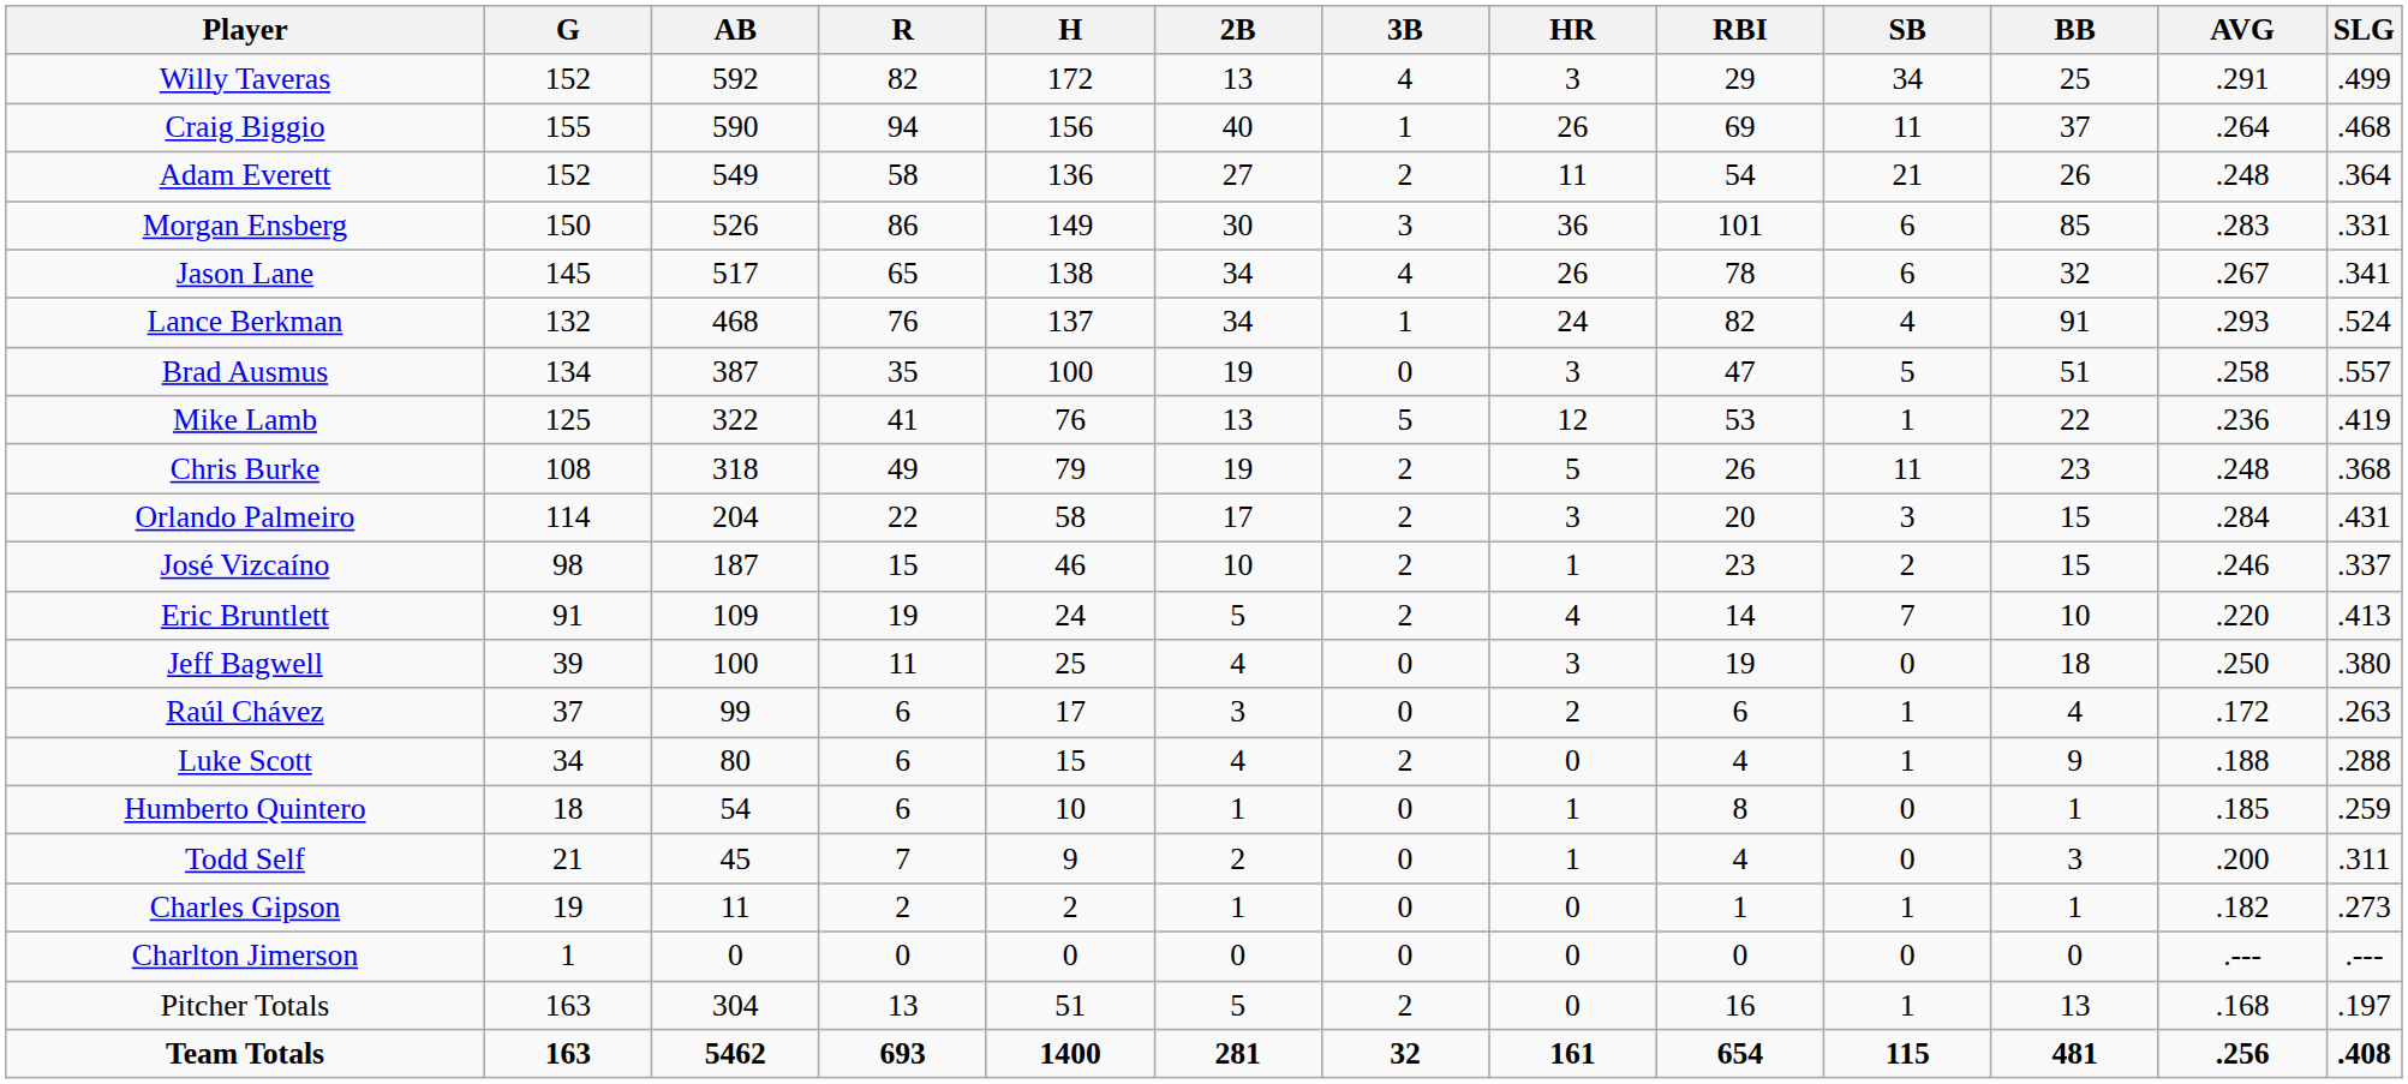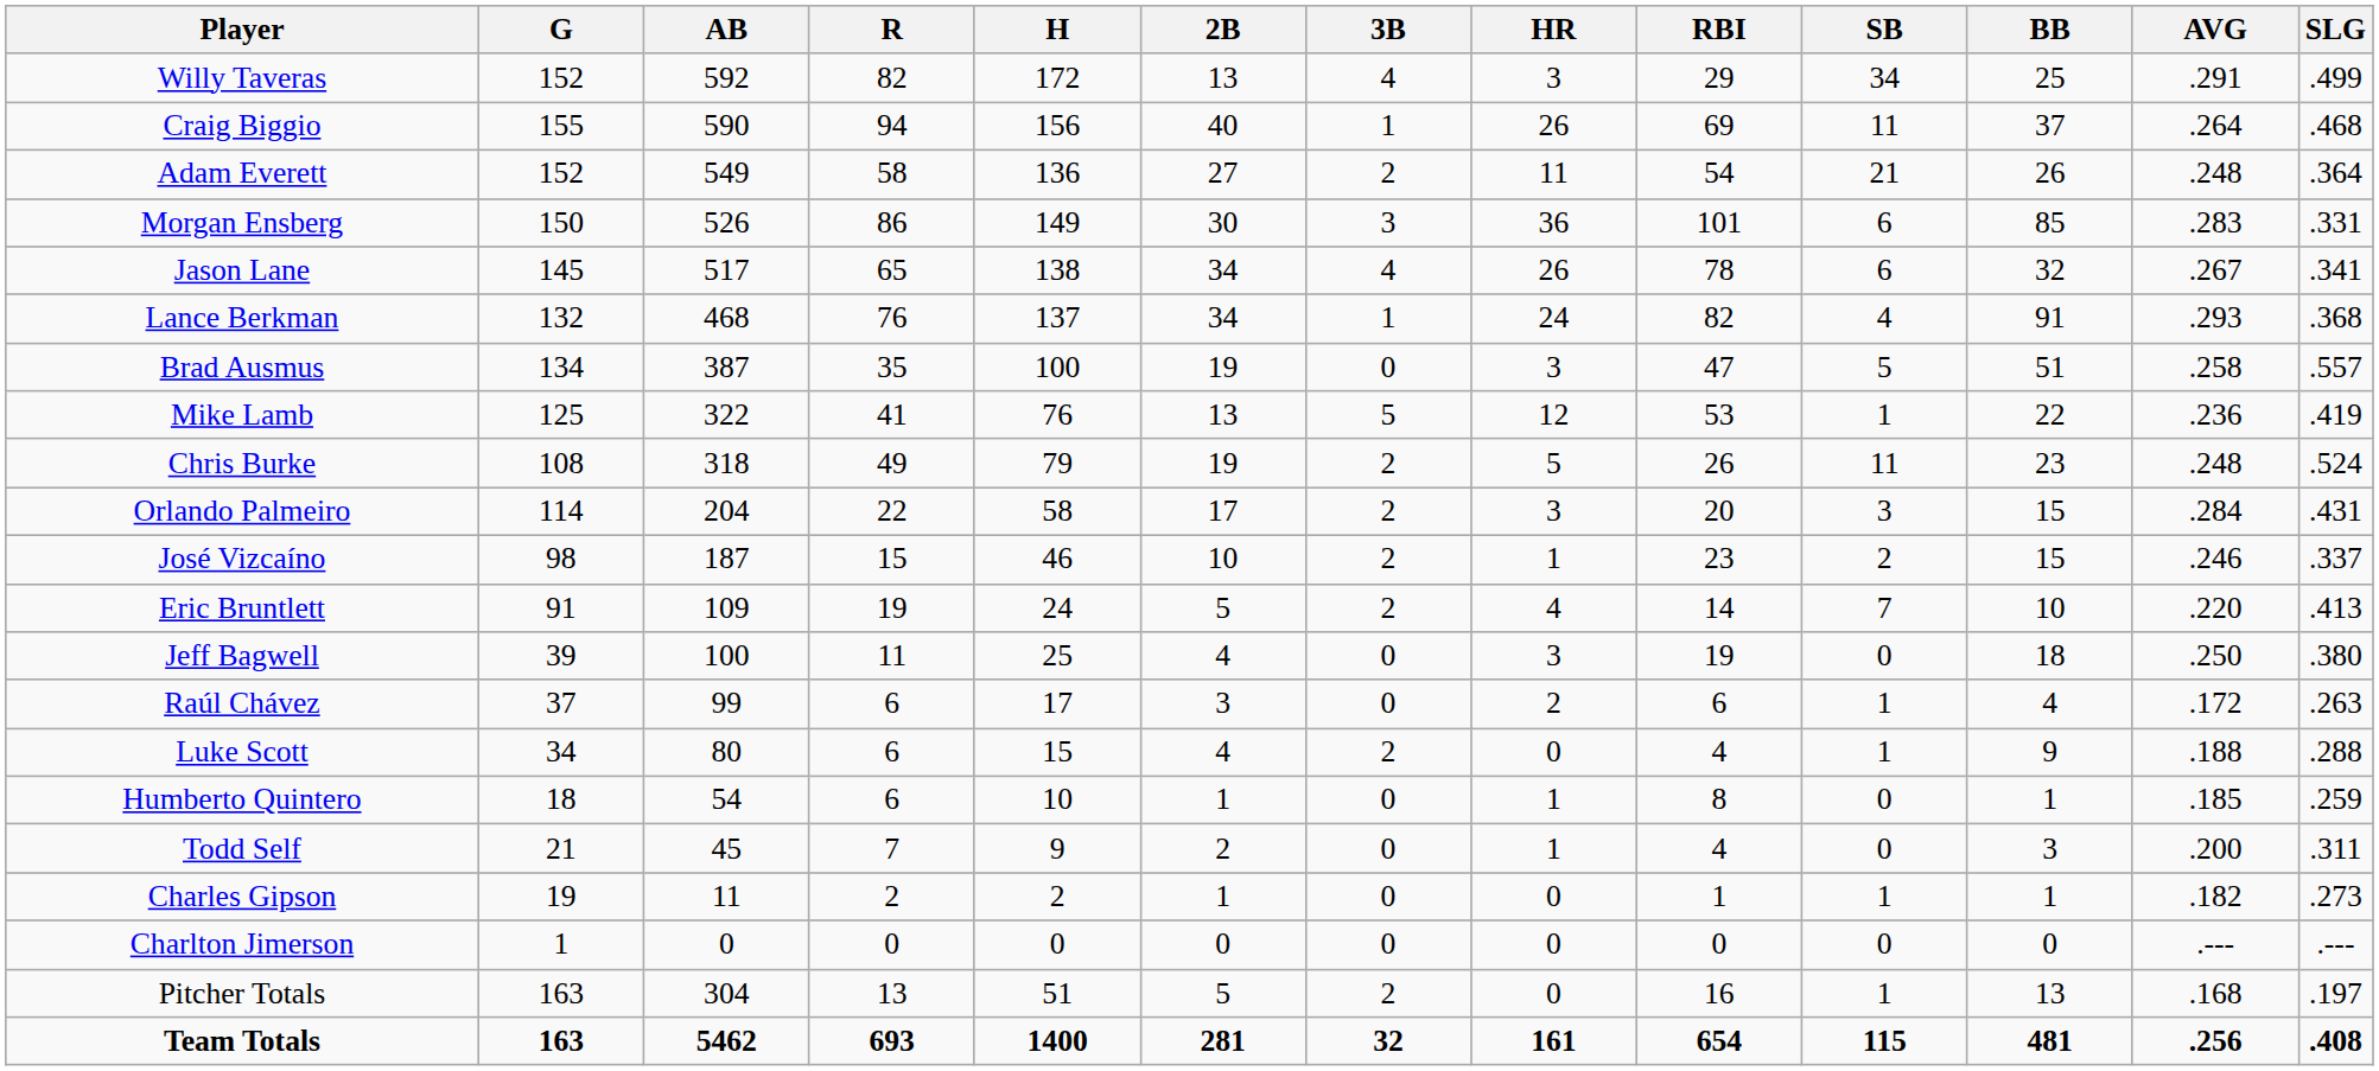 <table class=wikitable style="text-align:center">
 <tr>
 <th bgcolor=#DDDDFF; width="20%">Player</th>
 <th bgcolor=#DDDDFF; width="7%">G</th>
 <th bgcolor=#DDDDFF; width="7%">AB</th>
 <th bgcolor=#DDDDFF; width="7%">R</th>
 <th bgcolor=#DDDDFF; width="7%">H</th>
 <th bgcolor=#DDDDFF; width="7%">2B</th>
 <th bgcolor=#DDDDFF; width="7%">3B</th>
 <th bgcolor=#DDDDFF; width="7%">HR</th>
 <th bgcolor=#DDDDFF; width="7%">RBI</th>
 <th bgcolor=#DDDDFF; width="7%">SB</th>
 <th bgcolor=#DDDDFF; width="7%">BB</th>
 <th bgcolor=#DDDDFF; width="7%">AVG</th>
 <th bgcolor=#DDDDFF; width="7%">SLG</th>
 </tr>
 <tr>
 <td><a href='#'>Willy Taveras</a></td>
 <td>152</td>
 <td>592</td>
 <td>82</td>
 <td>172</td>
 <td>13</td>
 <td>4</td>
 <td>3</td>
 <td>29</td>
 <td>34</td>
 <td>25</td>
 <td>.291</td>
 <td>.499</td>
 </tr>
 <tr>
 <td><a href='#'>Craig Biggio</a></td>
 <td>155</td>
 <td>590</td>
 <td>94</td>
 <td>156</td>
 <td>40</td>
 <td>1</td>
 <td>26</td>
 <td>69</td>
 <td>11</td>
 <td>37</td>
 <td>.264</td>
 <td>.468</td>
 </tr>
 <tr>
 <td><a href='#'>Adam Everett</a></td>
 <td>152</td>
 <td>549</td>
 <td>58</td>
 <td>136</td>
 <td>27</td>
 <td>2</td>
 <td>11</td>
 <td>54</td>
 <td>21</td>
 <td>26</td>
 <td>.248</td>
 <td>.364</td>
 </tr>
 <tr>
 <td><a href='#'>Morgan Ensberg</a></td>
 <td>150</td>
 <td>526</td>
 <td>86</td>
 <td>149</td>
 <td>30</td>
 <td>3</td>
 <td>36</td>
 <td>101</td>
 <td>6</td>
 <td>85</td>
 <td>.283</td>
 <td>.331</td>
 </tr>
 <tr>
 <td><a href='#'>Jason Lane</a></td>
 <td>145</td>
 <td>517</td>
 <td>65</td>
 <td>138</td>
 <td>34</td>
 <td>4</td>
 <td>26</td>
 <td>78</td>
 <td>6</td>
 <td>32</td>
 <td>.267</td>
 <td>.341</td>
 </tr>
 <tr>
 <td><a href='#'>Lance Berkman</a></td>
 <td>132</td>
 <td>468</td>
 <td>76</td>
 <td>137</td>
 <td>34</td>
 <td>1</td>
 <td>24</td>
 <td>82</td>
 <td>4</td>
 <td>91</td>
 <td>.293</td>
-<td>.524</td>
+<td>.368</td>
 </tr>
 <tr>
 <td><a href='#'>Brad Ausmus</a></td>
 <td>134</td>
 <td>387</td>
 <td>35</td>
 <td>100</td>
 <td>19</td>
 <td>0</td>
 <td>3</td>
 <td>47</td>
 <td>5</td>
 <td>51</td>
 <td>.258</td>
 <td>.557</td>
 </tr>
 <tr>
 <td><a href='#'>Mike Lamb</a></td>
 <td>125</td>
 <td>322</td>
 <td>41</td>
 <td>76</td>
 <td>13</td>
 <td>5</td>
 <td>12</td>
 <td>53</td>
 <td>1</td>
 <td>22</td>
 <td>.236</td>
 <td>.419</td>
 </tr>
 <tr>
 <td><a href='#'>Chris Burke</a></td>
 <td>108</td>
 <td>318</td>
 <td>49</td>
 <td>79</td>
 <td>19</td>
 <td>2</td>
 <td>5</td>
 <td>26</td>
 <td>11</td>
 <td>23</td>
 <td>.248</td>
-<td>.368</td>
+<td>.524</td>
 </tr>
 <tr>
 <td><a href='#'>Orlando Palmeiro</a></td>
 <td>114</td>
 <td>204</td>
 <td>22</td>
 <td>58</td>
 <td>17</td>
 <td>2</td>
 <td>3</td>
 <td>20</td>
 <td>3</td>
 <td>15</td>
 <td>.284</td>
 <td>.431</td>
 </tr>
 <tr>
 <td><a href='#'>José Vizcaíno</a></td>
 <td>98</td>
 <td>187</td>
 <td>15</td>
 <td>46</td>
 <td>10</td>
 <td>2</td>
 <td>1</td>
 <td>23</td>
 <td>2</td>
 <td>15</td>
 <td>.246</td>
 <td>.337</td>
 </tr>
 <tr>
 <td><a href='#'>Eric Bruntlett</a></td>
 <td>91</td>
 <td>109</td>
 <td>19</td>
 <td>24</td>
 <td>5</td>
 <td>2</td>
 <td>4</td>
 <td>14</td>
 <td>7</td>
 <td>10</td>
 <td>.220</td>
 <td>.413</td>
 </tr>
 <tr>
 <td><a href='#'>Jeff Bagwell</a></td>
 <td>39</td>
 <td>100</td>
 <td>11</td>
 <td>25</td>
 <td>4</td>
 <td>0</td>
 <td>3</td>
 <td>19</td>
 <td>0</td>
 <td>18</td>
 <td>.250</td>
 <td>.380</td>
 </tr>
 <tr>
 <td><a href='#'>Raúl Chávez</a></td>
 <td>37</td>
 <td>99</td>
 <td>6</td>
 <td>17</td>
 <td>3</td>
 <td>0</td>
 <td>2</td>
 <td>6</td>
 <td>1</td>
 <td>4</td>
 <td>.172</td>
 <td>.263</td>
 </tr>
 <tr>
 <td><a href='#'>Luke Scott</a></td>
 <td>34</td>
 <td>80</td>
 <td>6</td>
 <td>15</td>
 <td>4</td>
 <td>2</td>
 <td>0</td>
 <td>4</td>
 <td>1</td>
 <td>9</td>
 <td>.188</td>
 <td>.288</td>
 </tr>
 <tr>
 <td><a href='#'>Humberto Quintero</a></td>
 <td>18</td>
 <td>54</td>
 <td>6</td>
 <td>10</td>
 <td>1</td>
 <td>0</td>
 <td>1</td>
 <td>8</td>
 <td>0</td>
 <td>1</td>
 <td>.185</td>
 <td>.259</td>
 </tr>
 <tr>
 <td><a href='#'>Todd Self</a></td>
 <td>21</td>
 <td>45</td>
 <td>7</td>
 <td>9</td>
 <td>2</td>
 <td>0</td>
 <td>1</td>
 <td>4</td>
 <td>0</td>
 <td>3</td>
 <td>.200</td>
 <td>.311</td>
 </tr>
 <tr>
 <td><a href='#'>Charles Gipson</a></td>
 <td>19</td>
 <td>11</td>
 <td>2</td>
 <td>2</td>
 <td>1</td>
 <td>0</td>
 <td>0</td>
 <td>1</td>
 <td>1</td>
 <td>1</td>
 <td>.182</td>
 <td>.273</td>
 </tr>
 <tr>
 <td><a href='#'>Charlton Jimerson</a></td>
 <td>1</td>
 <td>0</td>
 <td>0</td>
 <td>0</td>
 <td>0</td>
 <td>0</td>
 <td>0</td>
 <td>0</td>
 <td>0</td>
 <td>0</td>
 <td>.---</td>
 <td>.---</td>
 </tr>
 <tr>
 <td>Pitcher Totals</td>
 <td>163</td>
 <td>304</td>
 <td>13</td>
 <td>51</td>
 <td>5</td>
 <td>2</td>
 <td>0</td>
 <td>16</td>
 <td>1</td>
 <td>13</td>
 <td>.168</td>
 <td>.197</td>
 </tr>
 <tr>
 <td><strong>Team Totals</strong></td>
 <td><strong>163</strong></td>
 <td><strong>5462</strong></td>
 <td><strong>693</strong></td>
 <td><strong>1400</strong></td>
 <td><strong>281</strong></td>
 <td><strong>32</strong></td>
 <td><strong>161</strong></td>
 <td><strong>654</strong></td>
 <td><strong>115</strong></td>
 <td><strong>481</strong></td>
 <td><strong>.256</strong></td>
 <td><strong>.408</strong></td>
 </tr>
 </table>
